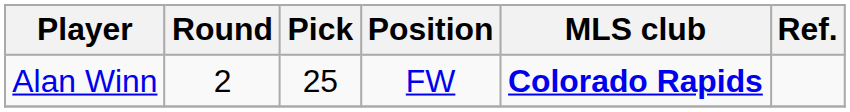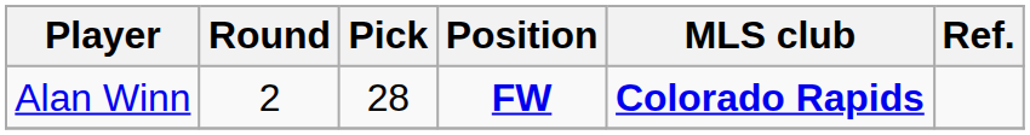 <table class="wikitable" style="text-align:center;">
 <tr style="background:#C0C0C0;">
 <th>Player</th>
 <th>Round</th>
 <th>Pick</th>
 <th>Position</th>
 <th>MLS club</th>
 <th>Ref.</th>
 </tr>
 <tr>
 <td><a href='#'>Alan Winn</a></td>
 <td>2</td>
-<td>25</td>
-<td><a href='#'>FW</a></td>
+<td>28</td>
+<td><strong><a href='#'>FW</a></strong></td>
 <td><strong><a href='#'>Colorado Rapids</a></strong></td>
 <td></td>
 </tr>
 <tr>
 </tr>
 </table>
